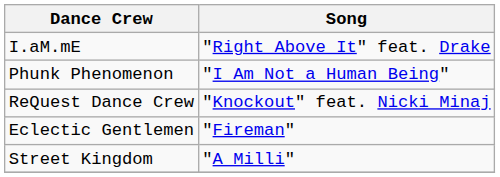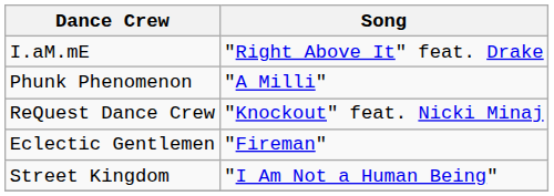 <table class="wikitable">
 <tr>
 <th>Dance Crew</th>
 <th>Song</th>
 </tr>
 <tr>
 <td>I.aM.mE</td>
 <td>"<a href='#'>Right Above It</a>" feat. <a href='#'>Drake</a></td>
 </tr>
 <tr>
 <td>Phunk Phenomenon</td>
-<td>"<a href='#'>I Am Not a Human Being</a>"</td>
+<td>"<a href='#'>A Milli</a>"</td>
 </tr>
 <tr>
 <td>ReQuest Dance Crew</td>
 <td>"<a href='#'>Knockout</a>" feat. <a href='#'>Nicki Minaj</a></td>
 </tr>
 <tr>
 <td>Eclectic Gentlemen</td>
 <td>"<a href='#'>Fireman</a>"</td>
 </tr>
 <tr>
 <td>Street Kingdom</td>
-<td>"<a href='#'>A Milli</a>"</td>
+<td>"<a href='#'>I Am Not a Human Being</a>"</td>
 </tr>
 <tr>
 </tr>
 </table>
